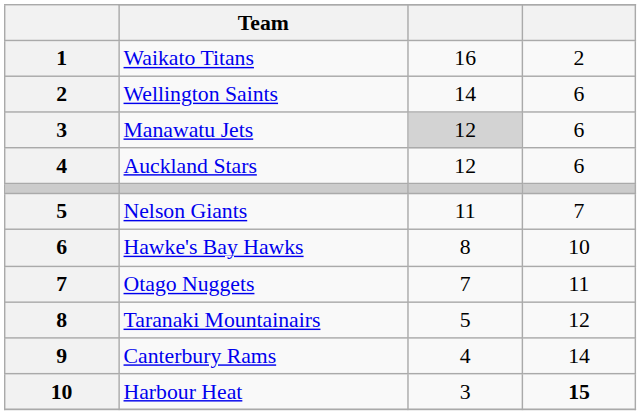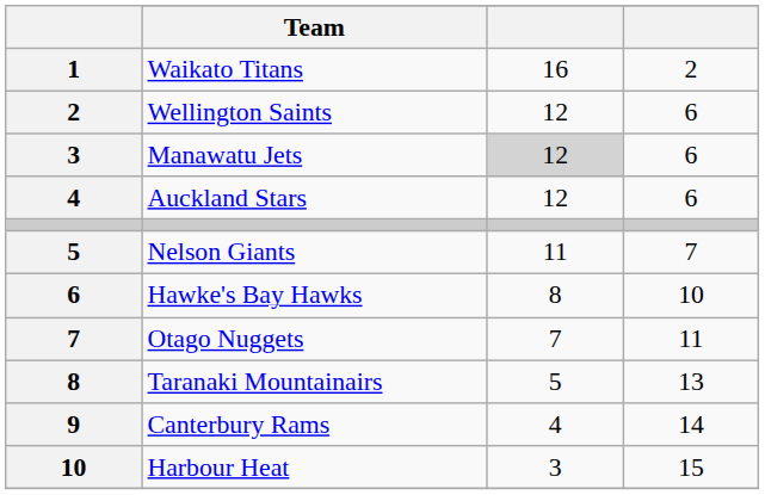 <table class="wikitable" width="35%" style="font-size:95%; text-align:center">
 <tr>
 <th width="5%" rowspan=2></th>
 </tr>
 <tr>
 <th width="10%">Team</th>
 <th width="5%"></th>
 <th width="5%"></th>
 </tr>
 <tr>
 <th>1</th>
 <td align=left><a href='#'>Waikato Titans</a></td>
 <td>16</td>
 <td>2</td>
 </tr>
 <tr>
 <th>2</th>
 <td align=left><a href='#'>Wellington Saints</a></td>
-<td>14</td>
+<td>12</td>
 <td>6</td>
 </tr>
 <tr>
 <th>3</th>
 <td align=left><a href='#'>Manawatu Jets</a></td>
 <td style="background: lightgrey;">12</td>
 <td>6</td>
 </tr>
 <tr>
 <th>4</th>
 <td align=left><a href='#'>Auckland Stars</a></td>
 <td>12</td>
 <td>6</td>
 </tr>
 <tr bgcolor="#cccccc">
 <td></td>
 <td></td>
 <td></td>
 <td></td>
 </tr>
 <tr>
 <th>5</th>
 <td align=left><a href='#'>Nelson Giants</a></td>
 <td>11</td>
 <td>7</td>
 </tr>
 <tr>
 <th>6</th>
 <td align=left><a href='#'>Hawke's Bay Hawks</a></td>
 <td>8</td>
 <td>10</td>
 </tr>
 <tr>
 <th>7</th>
 <td align=left><a href='#'>Otago Nuggets</a></td>
 <td>7</td>
 <td>11</td>
 </tr>
 <tr>
 <th>8</th>
 <td align=left><a href='#'>Taranaki Mountainairs</a></td>
 <td>5</td>
-<td>12</td>
+<td>13</td>
 </tr>
 <tr>
 <th>9</th>
 <td align=left><a href='#'>Canterbury Rams</a></td>
 <td>4</td>
 <td>14</td>
 </tr>
 <tr>
 <th>10</th>
 <td align=left><a href='#'>Harbour Heat</a></td>
 <td>3</td>
-<td><strong>15</strong></td>
+<td>15</td>
 </tr>
 <tr>
 </tr>
 </table>
